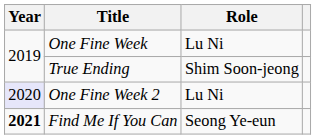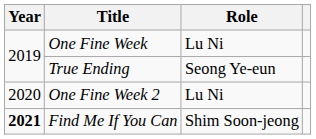 <table class="wikitable  plainrowheaders">
 <tr>
 <th scope="col">Year</th>
 <th scope="col">Title</th>
 <th scope="col">Role</th>
 <th scope="col" class="unsortable"></th>
 </tr>
 <tr>
 <td rowspan="2">2019</td>
 <td><em>One Fine Week</em></td>
 <td>Lu Ni</td>
 <td></td>
 </tr>
 <tr>
 <td><em>True Ending</em></td>
-<td>Shim Soon-jeong</td>
+<td>Seong Ye-eun</td>
 <td></td>
 </tr>
 <tr>
-<td style="background: lavender;">2020</td>
+<td>2020</td>
 <td><em>One Fine Week 2</em></td>
 <td>Lu Ni</td>
 <td></td>
 </tr>
 <tr>
 <td><strong>2021</strong></td>
 <td><em>Find Me If You Can</em></td>
-<td>Seong Ye-eun</td>
+<td>Shim Soon-jeong</td>
 <td></td>
 </tr>
 </table>
